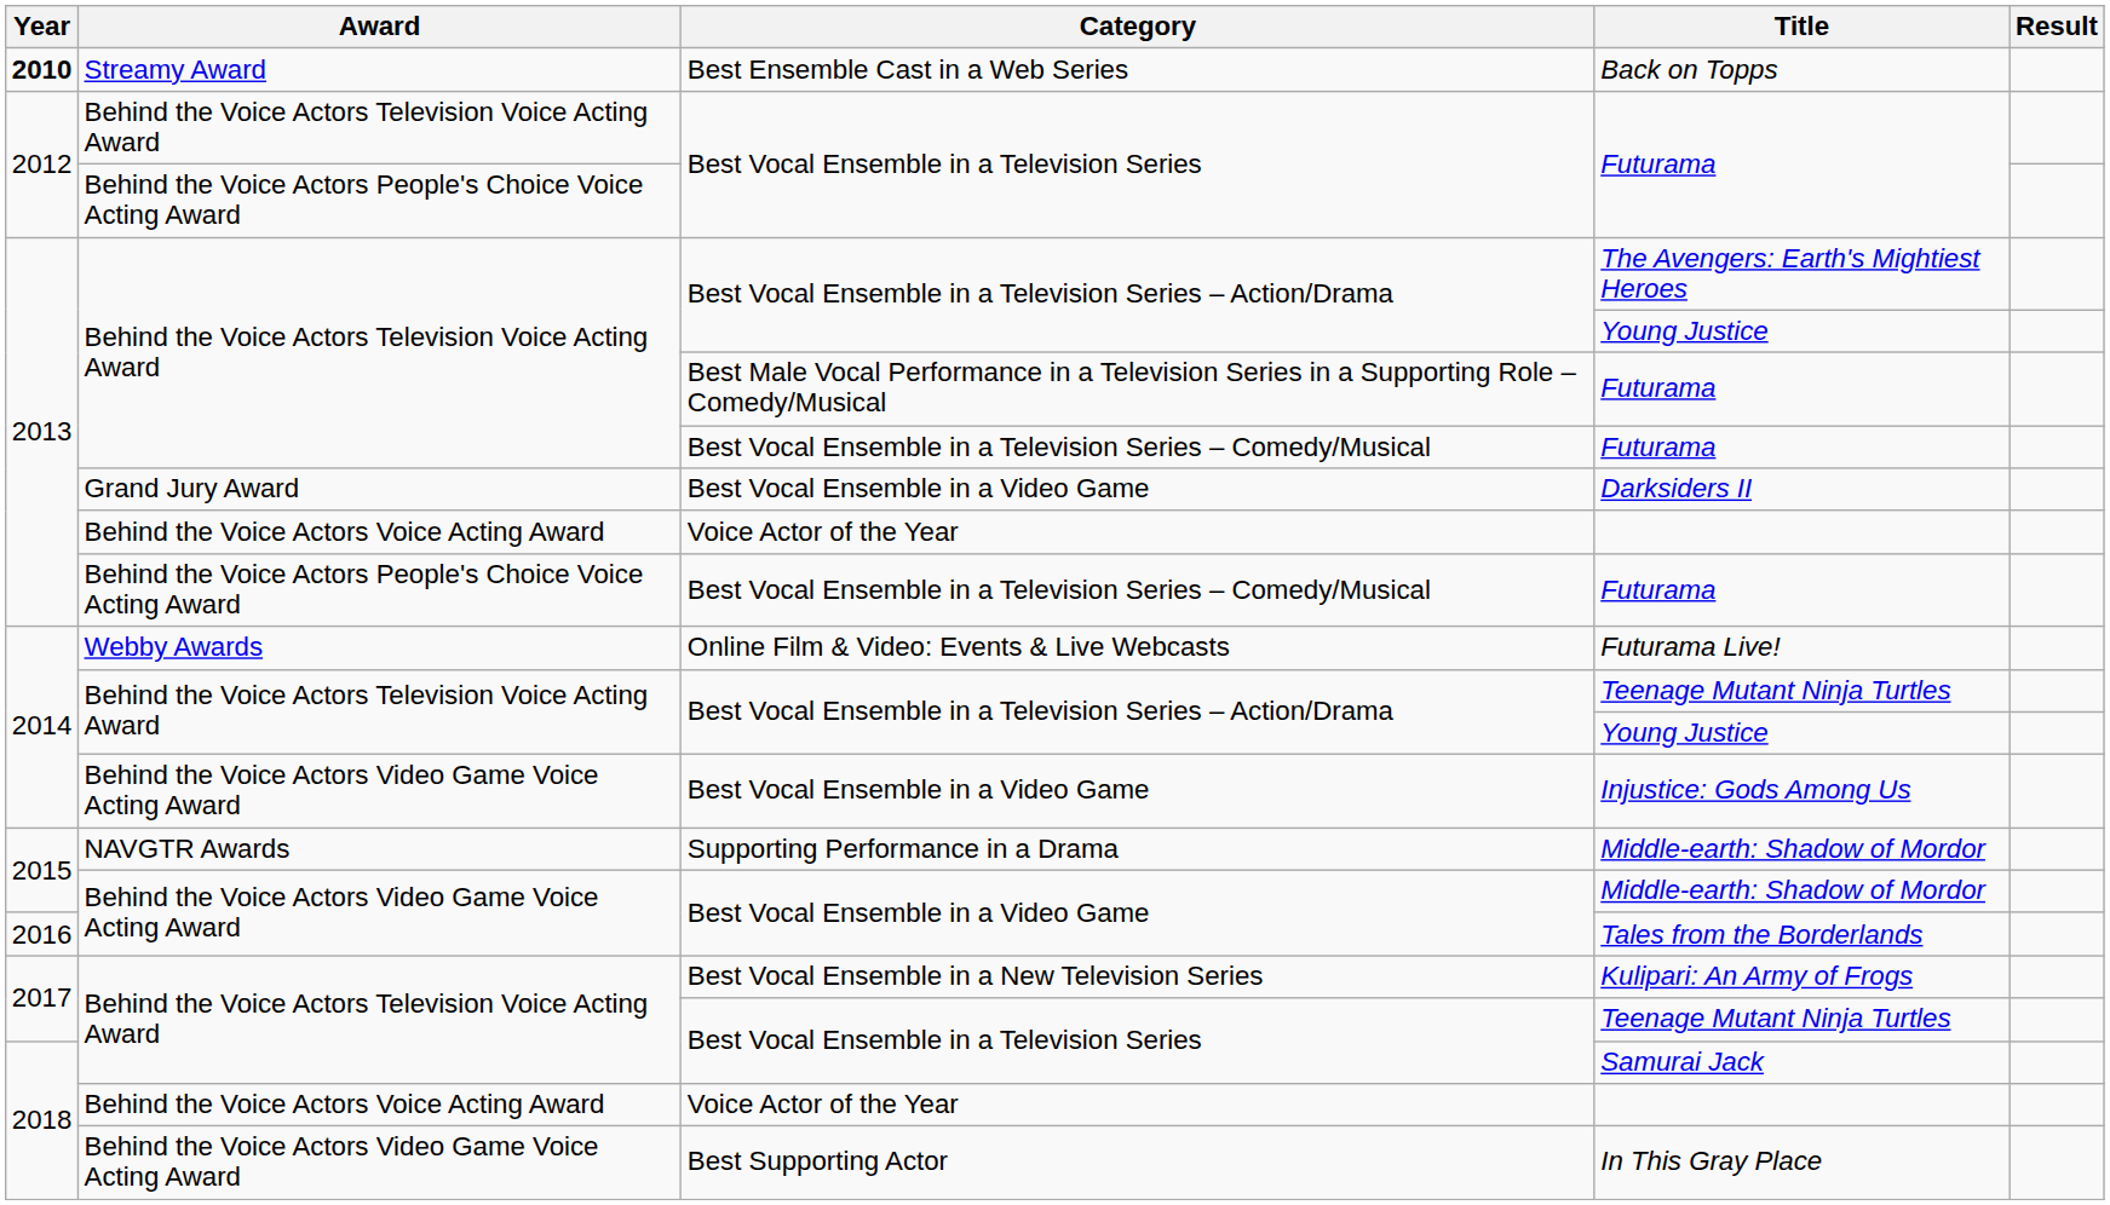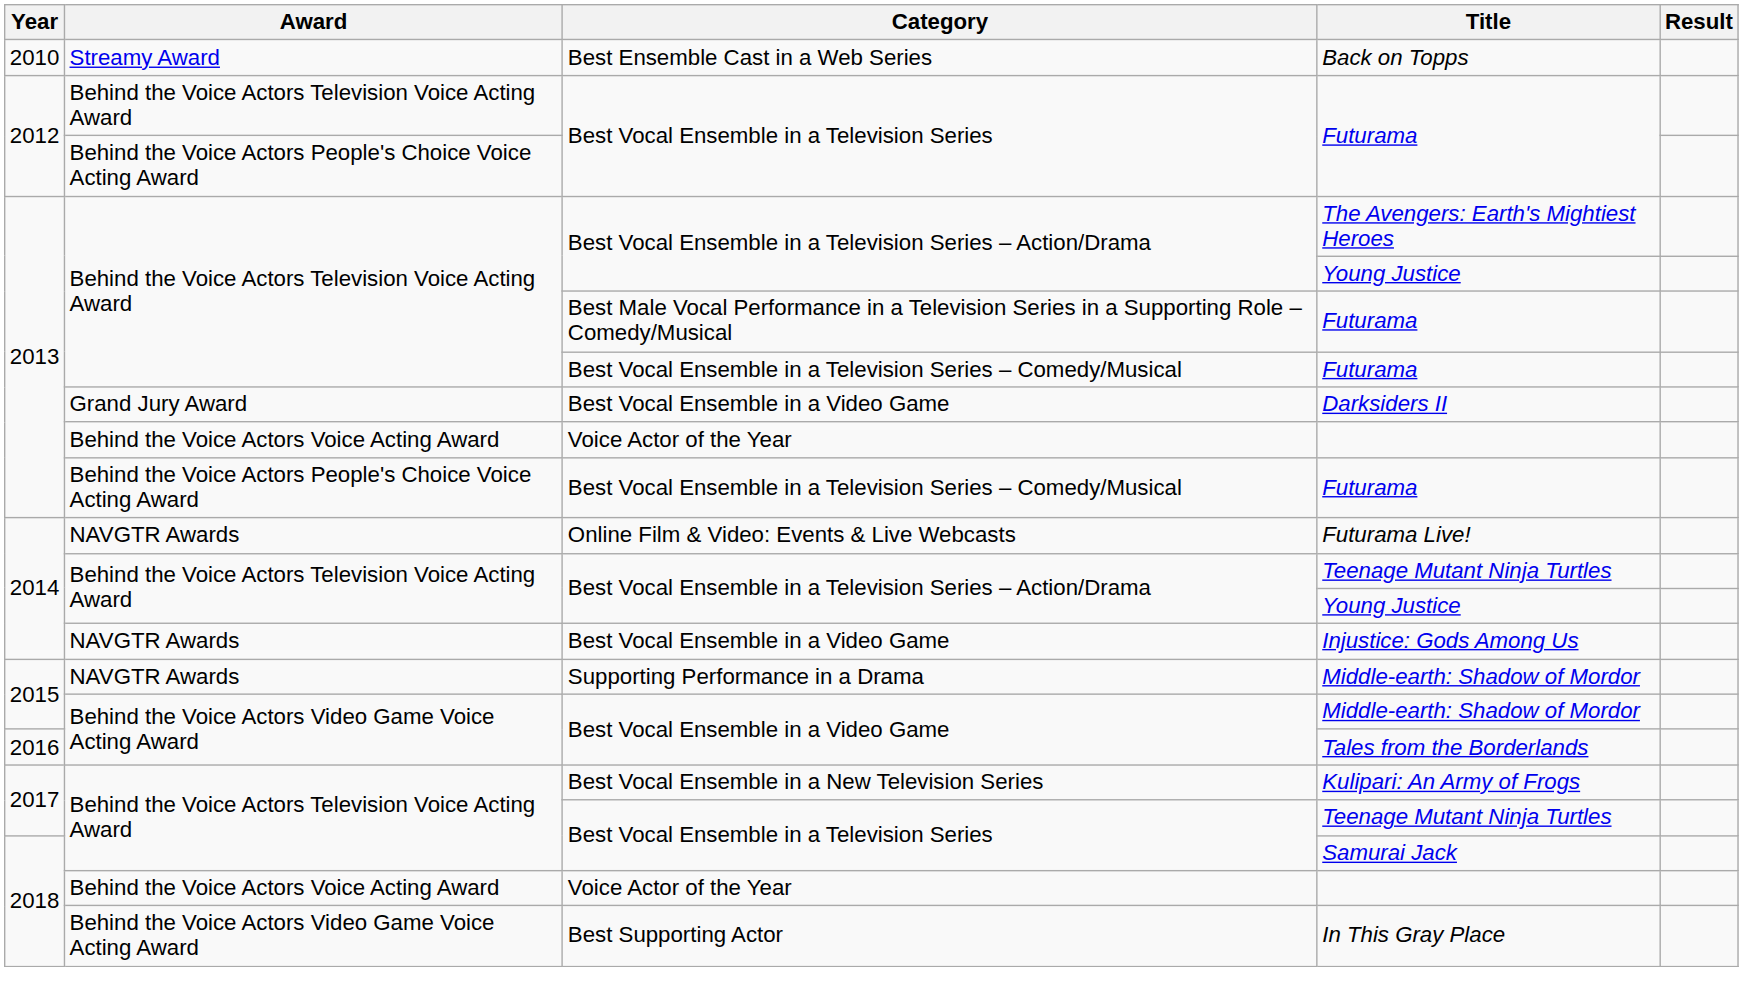 <table class="wikitable sortable">
 <tr>
 <th>Year</th>
 <th>Award</th>
 <th>Category</th>
 <th>Title</th>
 <th>Result</th>
 </tr>
 <tr>
-<td><strong>2010</strong></td>
+<td>2010</td>
 <td><a href='#'>Streamy Award</a></td>
 <td>Best Ensemble Cast in a Web Series</td>
 <td><em>Back on Topps</em></td>
 <td></td>
 </tr>
 <tr>
 <td rowspan="2">2012</td>
 <td>Behind the Voice Actors Television Voice Acting Award</td>
 <td rowspan="2">Best Vocal Ensemble in a Television Series</td>
 <td rowspan="2"><em><a href='#'>Futurama</a></em></td>
 <td></td>
 </tr>
 <tr>
 <td>Behind the Voice Actors People's Choice Voice Acting Award</td>
 <td></td>
 </tr>
 <tr>
 <td rowspan="7">2013</td>
 <td rowspan="4">Behind the Voice Actors Television Voice Acting Award</td>
 <td rowspan="2">Best Vocal Ensemble in a Television Series – Action/Drama</td>
 <td><em><a href='#'>The Avengers: Earth's Mightiest Heroes</a></em></td>
 <td></td>
 </tr>
 <tr>
 <td><em><a href='#'>Young Justice</a></em></td>
 <td></td>
 </tr>
 <tr>
 <td>Best Male Vocal Performance in a Television Series in a Supporting Role – Comedy/Musical</td>
 <td><em><a href='#'>Futurama</a></em></td>
 <td></td>
 </tr>
 <tr>
 <td>Best Vocal Ensemble in a Television Series – Comedy/Musical</td>
 <td><em><a href='#'>Futurama</a></em></td>
 <td></td>
 </tr>
 <tr>
 <td>Grand Jury Award</td>
 <td>Best Vocal Ensemble in a Video Game</td>
 <td><em><a href='#'>Darksiders II</a></em></td>
 <td></td>
 </tr>
 <tr>
 <td>Behind the Voice Actors Voice Acting Award</td>
 <td>Voice Actor of the Year</td>
 <td></td>
 <td></td>
 </tr>
 <tr>
 <td>Behind the Voice Actors People's Choice Voice Acting Award</td>
 <td>Best Vocal Ensemble in a Television Series – Comedy/Musical</td>
 <td><em><a href='#'>Futurama</a></em></td>
 <td></td>
 </tr>
 <tr>
 <td rowspan="4">2014</td>
-<td><a href='#'>Webby Awards</a></td>
+<td>NAVGTR Awards</td>
 <td>Online Film & Video: Events & Live Webcasts</td>
 <td><em>Futurama Live!</em></td>
 <td></td>
 </tr>
 <tr>
 <td rowspan="2">Behind the Voice Actors Television Voice Acting Award</td>
 <td rowspan="2">Best Vocal Ensemble in a Television Series – Action/Drama</td>
 <td><em><a href='#'>Teenage Mutant Ninja Turtles</a></em></td>
 <td></td>
 </tr>
 <tr>
 <td><em><a href='#'>Young Justice</a></em></td>
 <td></td>
 </tr>
 <tr>
-<td>Behind the Voice Actors Video Game Voice Acting Award</td>
+<td>NAVGTR Awards</td>
 <td>Best Vocal Ensemble in a Video Game</td>
 <td><em><a href='#'>Injustice: Gods Among Us</a></em></td>
 <td></td>
 </tr>
 <tr>
 <td rowspan="2">2015</td>
 <td>NAVGTR Awards</td>
 <td>Supporting Performance in a Drama</td>
 <td><em><a href='#'>Middle-earth: Shadow of Mordor</a></em></td>
 <td></td>
 </tr>
 <tr>
 <td rowspan="2">Behind the Voice Actors Video Game Voice Acting Award</td>
 <td rowspan="2">Best Vocal Ensemble in a Video Game</td>
 <td><em><a href='#'>Middle-earth: Shadow of Mordor</a></em></td>
 <td></td>
 </tr>
 <tr>
 <td>2016</td>
 <td><em><a href='#'>Tales from the Borderlands</a></em></td>
 <td></td>
 </tr>
 <tr>
 <td rowspan="2">2017</td>
 <td rowspan="3">Behind the Voice Actors Television Voice Acting Award</td>
 <td>Best Vocal Ensemble in a New Television Series</td>
 <td><em><a href='#'>Kulipari: An Army of Frogs</a></em></td>
 <td></td>
 </tr>
 <tr>
 <td rowspan="2">Best Vocal Ensemble in a Television Series</td>
 <td><em><a href='#'>Teenage Mutant Ninja Turtles</a></em></td>
 <td></td>
 </tr>
 <tr>
 <td rowspan="3">2018</td>
 <td><em><a href='#'>Samurai Jack</a></em></td>
 <td></td>
 </tr>
 <tr>
 <td>Behind the Voice Actors Voice Acting Award</td>
 <td>Voice Actor of the Year</td>
 <td></td>
 <td></td>
 </tr>
 <tr>
 <td>Behind the Voice Actors Video Game Voice Acting Award</td>
 <td>Best Supporting Actor</td>
 <td><em>In This Gray Place</em></td>
 <td></td>
 </tr>
 </table>
